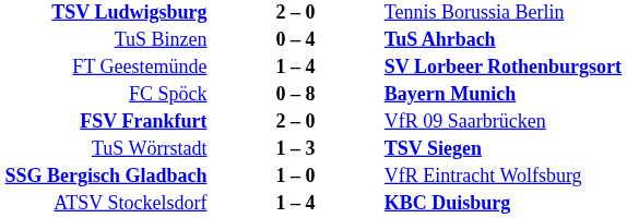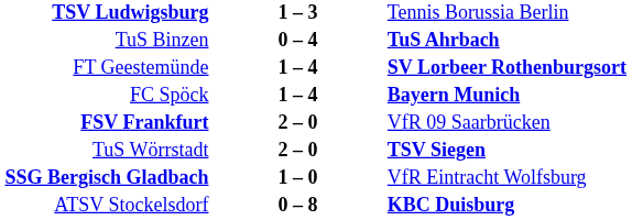 <table width=100% cellspacing=1>
 <tr>
 <th width=25%></th>
 <th width=10%></th>
 <th width=25%></th>
 <th></th>
 </tr>
 <tr style=font-size:90%>
 <td align=right><strong><a href='#'>TSV Ludwigsburg</a></strong></td>
-<td align=center><strong>2 – 0</strong></td>
+<td align=center><strong>1 – 3</strong></td>
 <td><a href='#'>Tennis Borussia Berlin</a></td>
 </tr>
 <tr style=font-size:90%>
 <td align=right><a href='#'>TuS Binzen</a></td>
 <td align=center><strong>0 – 4</strong></td>
 <td><strong><a href='#'>TuS Ahrbach</a></strong></td>
 </tr>
 <tr style=font-size:90%>
 <td align=right><a href='#'>FT Geestemünde</a></td>
 <td align=center><strong>1 – 4</strong></td>
 <td><strong><a href='#'>SV Lorbeer Rothenburgsort</a></strong></td>
 </tr>
 <tr style=font-size:90%>
 <td align=right><a href='#'>FC Spöck</a></td>
-<td align=center><strong>0 – 8</strong></td>
+<td align=center><strong>1 – 4</strong></td>
 <td><strong><a href='#'>Bayern Munich</a></strong></td>
 </tr>
 <tr style=font-size:90%>
 <td align=right><strong><a href='#'>FSV Frankfurt</a></strong></td>
 <td align=center><strong>2 – 0</strong></td>
 <td><a href='#'>VfR 09 Saarbrücken</a></td>
 </tr>
 <tr style=font-size:90%>
 <td align=right><a href='#'>TuS Wörrstadt</a></td>
-<td align=center><strong>1 – 3</strong></td>
+<td align=center><strong>2 – 0</strong></td>
 <td><strong><a href='#'>TSV Siegen</a></strong></td>
 </tr>
 <tr style=font-size:90%>
 <td align=right><strong><a href='#'>SSG Bergisch Gladbach</a></strong></td>
 <td align=center><strong>1 – 0</strong></td>
 <td><a href='#'>VfR Eintracht Wolfsburg</a></td>
 </tr>
 <tr style=font-size:90%>
 <td align=right><a href='#'>ATSV Stockelsdorf</a></td>
-<td align=center><strong>1 – 4</strong></td>
+<td align=center><strong>0 – 8</strong></td>
 <td><strong><a href='#'>KBC Duisburg</a></strong></td>
 </tr>
 </table>
